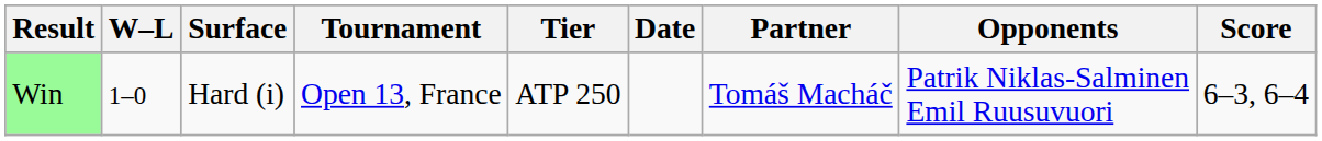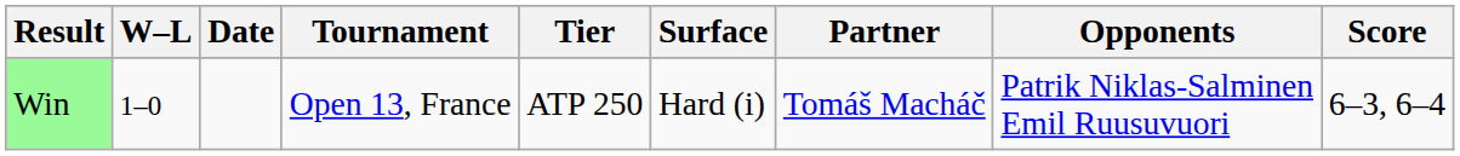 <table class="wikitable">
 <tr>
 <th>Result</th>
 <th class="unsortable">W–L</th>
-<th>Surface</th>
+<th>Date</th>
 <th>Tournament</th>
 <th>Tier</th>
-<th>Date</th>
+<th>Surface</th>
 <th>Partner</th>
 <th>Opponents</th>
 <th class="unsortable">Score</th>
 </tr>
 <tr>
 <td bgcolor=98fb98>Win</td>
 <td><small>1–0</small></td>
-<td>Hard (i)</td>
+<td><a href='#'></a></td>
 <td><a href='#'>Open 13</a>, France</td>
 <td>ATP 250</td>
-<td><a href='#'></a></td>
+<td>Hard (i)</td>
 <td> <a href='#'>Tomáš Macháč</a></td>
 <td> <a href='#'>Patrik Niklas-Salminen</a> <br> <a href='#'>Emil Ruusuvuori</a></td>
 <td>6–3, 6–4</td>
 </tr>
 </table>
